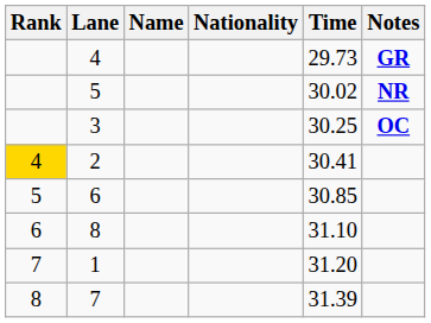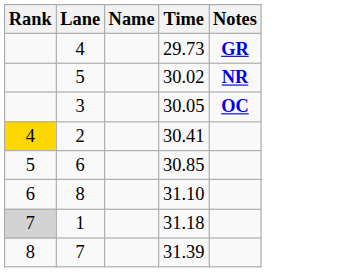 <table class="wikitable sortable" style="text-align:center">
 <tr>
 <th>Rank</th>
 <th>Lane</th>
 <th>Name</th>
-<th>Nationality</th>
 <th>Time</th>
 <th>Notes</th>
 </tr>
 <tr>
 <td></td>
 <td>4</td>
-<td align=left></td>
 <td align=left></td>
 <td>29.73</td>
 <td><a href='#'><strong>GR</strong></a></td>
 </tr>
 <tr>
 <td></td>
 <td>5</td>
 <td align=left></td>
-<td align=left></td>
 <td>30.02</td>
 <td><strong><a href='#'>NR</a></strong></td>
 </tr>
 <tr>
 <td></td>
 <td>3</td>
 <td align=left></td>
-<td align=left></td>
-<td>30.25</td>
+<td>30.05</td>
 <td><strong><a href='#'>OC</a></strong></td>
 </tr>
 <tr>
 <td style="background: gold;">4</td>
 <td>2</td>
-<td align="left"></td>
 <td align="left"></td>
 <td>30.41</td>
 <td></td>
 </tr>
 <tr>
 <td>5</td>
 <td>6</td>
 <td align="left"></td>
-<td align="left"></td>
 <td>30.85</td>
 <td></td>
 </tr>
 <tr>
 <td>6</td>
 <td>8</td>
 <td align="left"></td>
-<td align="left"></td>
 <td>31.10</td>
 <td></td>
 </tr>
 <tr>
-<td>7</td>
+<td style="background: lightgrey;">7</td>
 <td>1</td>
 <td align=left></td>
-<td align=left></td>
-<td>31.20</td>
+<td>31.18</td>
 <td></td>
 </tr>
 <tr>
 <td>8</td>
 <td>7</td>
 <td align="left"></td>
-<td align="left"></td>
 <td>31.39</td>
 <td></td>
 </tr>
 </table>
